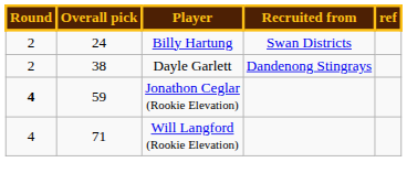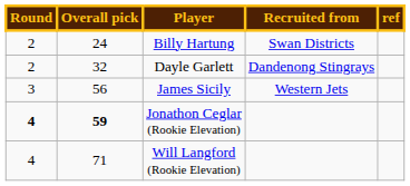 <table class="wikitable" style="text-align:center">
 <tr>
 <th style="background:#4D2004; color:#FBBF15; border: solid #FBBF15">Round</th>
 <th style="background:#4D2004; color:#FBBF15; border: solid #FBBF15">Overall pick</th>
 <th style="background:#4D2004; color:#FBBF15; border: solid #FBBF15">Player</th>
 <th style="background:#4D2004; color:#FBBF15; border: solid #FBBF15">Recruited from</th>
 <th style="background:#4D2004; color:#FBBF15; border: solid #FBBF15">ref</th>
 </tr>
 <tr>
 <td>2</td>
 <td>24</td>
 <td><a href='#'>Billy Hartung</a></td>
 <td><a href='#'>Swan Districts</a></td>
 <td></td>
 </tr>
 <tr>
 <td>2</td>
-<td>38</td>
+<td>32</td>
 <td>Dayle Garlett</td>
 <td><a href='#'>Dandenong Stingrays</a></td>
 <td></td>
 </tr>
 <tr>
+<td>3</td>
+<td>56</td>
+<td><a href='#'>James Sicily</a></td>
+<td><a href='#'>Western Jets</a></td>
+<td></td>
+</tr>
+<tr>
 <td><strong>4</strong></td>
-<td>59</td>
+<td><strong>59</strong></td>
 <td><a href='#'>Jonathon Ceglar</a><br><small>(Rookie Elevation)</small></td>
 <td></td>
 <td></td>
 </tr>
 <tr>
 <td>4</td>
 <td>71</td>
 <td><a href='#'>Will Langford</a><br><small>(Rookie Elevation)</small></td>
 <td></td>
 <td></td>
 </tr>
 </table>
